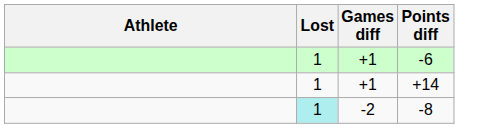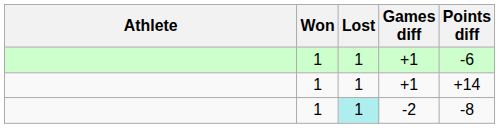 <table class="wikitable">
 <tr>
 <th style="width:18em">Athlete</th>
+<th>Won</th>
 <th>Lost</th>
 <th>Games<br>diff</th>
 <th>Points<br>diff</th>
 </tr>
 <tr bgcolor="#ccffcc">
 <td></td>
 <td align="center">1</td>
+<td align="center">1</td>
 <td align="center">+1</td>
 <td align="center">-6</td>
 </tr>
 <tr>
 <td></td>
 <td align="center">1</td>
+<td align="center">1</td>
 <td align="center">+1</td>
 <td align="center">+14</td>
 </tr>
 <tr>
 <td></td>
+<td align="center">1</td>
 <td align="center" style="background: paleturquoise;">1</td>
 <td align="center">-2</td>
 <td align="center">-8</td>
 </tr>
 </table>
